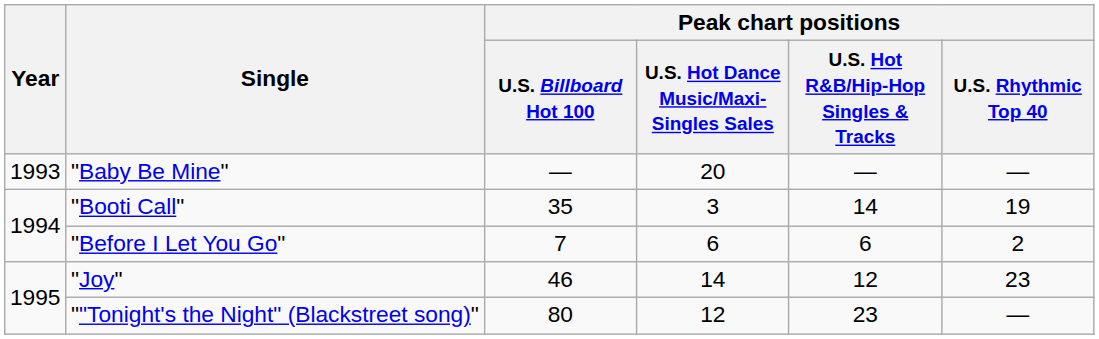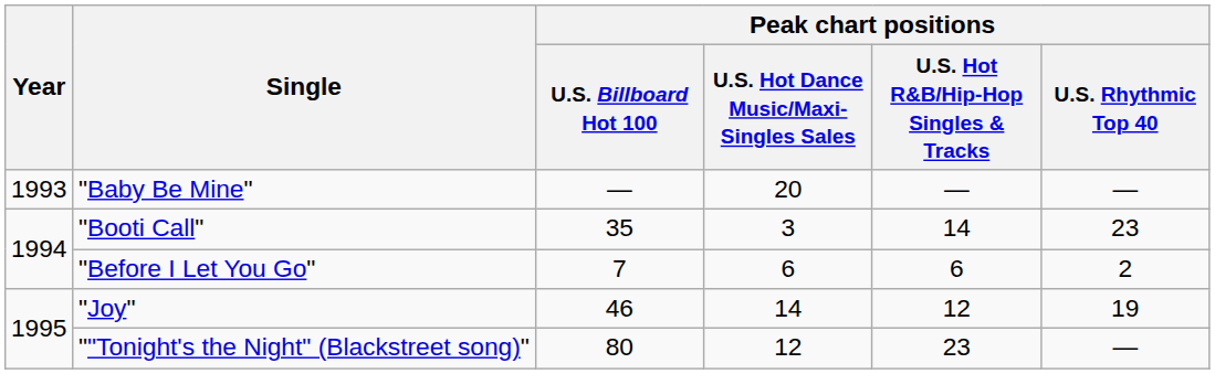 <table class="wikitable">
 <tr>
 <th rowspan="2">Year</th>
 <th rowspan="2">Single</th>
 <th colspan="4">Peak chart positions</th>
 </tr>
 <tr>
 <th width="100"><small>U.S. <a href='#'><em>Billboard</em> Hot 100</a></small></th>
 <th width="100"><small>U.S. <a href='#'>Hot Dance Music/Maxi-Singles Sales</a></small></th>
 <th width="100"><small>U.S. <a href='#'>Hot R&B/Hip-Hop Singles & Tracks</a></small></th>
 <th width="100"><small>U.S. <a href='#'>Rhythmic Top 40</a></small></th>
 </tr>
 <tr>
 <td align="center">1993</td>
 <td align="left">"<a href='#'>Baby Be Mine</a>"</td>
 <td align="center">—</td>
 <td align="center">20</td>
 <td align="center">—</td>
 <td align="center">—</td>
 </tr>
 <tr>
 <td align="center" rowspan="2">1994</td>
 <td align="left">"<a href='#'>Booti Call</a>"</td>
 <td align="center">35</td>
 <td align="center">3</td>
 <td align="center">14</td>
-<td align="center">19</td>
+<td align="center">23</td>
 </tr>
 <tr>
 <td align="left">"<a href='#'>Before I Let You Go</a>"</td>
 <td align="center">7</td>
 <td align="center">6</td>
 <td align="center">6</td>
 <td align="center">2</td>
 </tr>
 <tr>
 <td align="center" rowspan="2">1995</td>
 <td align="left">"<a href='#'>Joy</a>"</td>
 <td align="center">46</td>
 <td align="center">14</td>
 <td align="center">12</td>
-<td align="center">23</td>
+<td align="center">19</td>
 </tr>
 <tr>
 <td align="left">"<a href='#'>"Tonight's the Night" (Blackstreet song)</a>"</td>
 <td align="center">80</td>
 <td align="center">12</td>
 <td align="center">23</td>
 <td align="center">—</td>
 </tr>
 </table>
